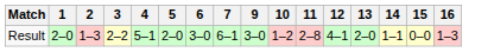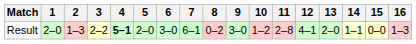 <table class="wikitable">
 <tr>
 <th>Match</th>
 <th>1</th>
 <th>2</th>
 <th>3</th>
 <th>4</th>
 <th>5</th>
 <th>6</th>
 <th>7</th>
+<th>8</th>
 <th>9</th>
 <th>10</th>
 <th>11</th>
 <th>12</th>
 <th>13</th>
 <th>14</th>
 <th>15</th>
 <th>16</th>
 </tr>
 <tr>
 <td>Result</td>
 <td bgcolor="#CCFFCC">2–0</td>
 <td bgcolor="#FFCCCC">1–3</td>
 <td bgcolor="#FFFFCC">2–2</td>
-<td bgcolor="#CCFFCC">5–1</td>
+<td bgcolor="#CCFFCC"><strong>5–1</strong></td>
 <td bgcolor="#CCFFCC">2–0</td>
 <td bgcolor="#CCFFCC">3–0</td>
 <td bgcolor="#CCFFCC">6–1</td>
+<td bgcolor="#FFCCCC">0–2</td>
 <td bgcolor="#CCFFCC">3–0</td>
 <td bgcolor="#FFCCCC">1–2</td>
 <td bgcolor="#FFCCCC">2–8</td>
 <td bgcolor="#CCFFCC">4–1</td>
 <td bgcolor="#CCFFCC">2–0</td>
 <td bgcolor="#FFFFCC">1–1</td>
 <td bgcolor="#FFFFCC">0–0</td>
 <td bgcolor="#FFCCCC">1–3</td>
 </tr>
 </table>
